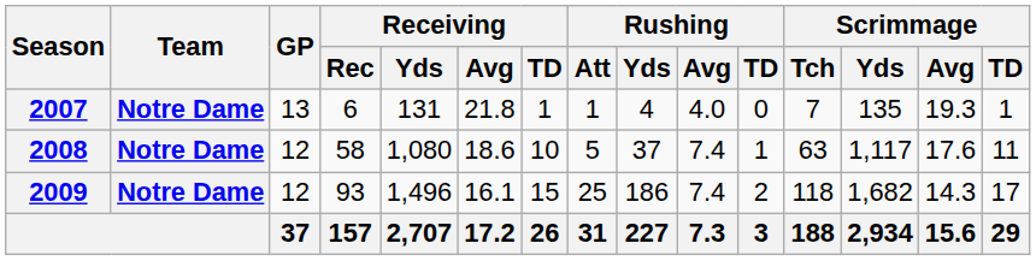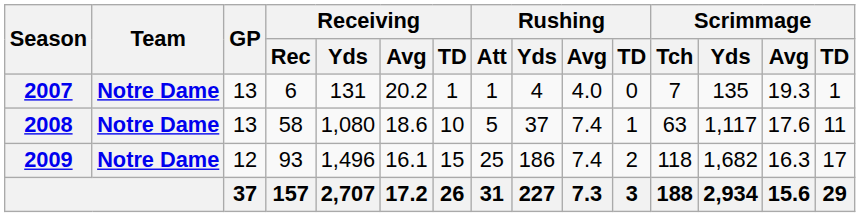 <table class="wikitable" style="text-align:center;">
 <tr>
 <th rowspan="2">Season</th>
 <th rowspan="2">Team</th>
 <th rowspan="2">GP</th>
 <th colspan="4">Receiving</th>
 <th colspan="4">Rushing</th>
 <th colspan="4">Scrimmage</th>
 </tr>
 <tr>
 <th>Rec</th>
 <th>Yds</th>
 <th>Avg</th>
 <th>TD</th>
 <th>Att</th>
 <th>Yds</th>
 <th>Avg</th>
 <th>TD</th>
 <th>Tch</th>
 <th>Yds</th>
 <th>Avg</th>
 <th>TD</th>
 </tr>
 <tr>
 <th><a href='#'>2007</a></th>
 <th><a href='#'>Notre Dame</a></th>
 <td>13</td>
 <td>6</td>
 <td>131</td>
-<td>21.8</td>
+<td>20.2</td>
 <td>1</td>
 <td>1</td>
 <td>4</td>
 <td>4.0</td>
 <td>0</td>
 <td>7</td>
 <td>135</td>
 <td>19.3</td>
 <td>1</td>
 </tr>
 <tr>
 <th><a href='#'>2008</a></th>
 <th><a href='#'>Notre Dame</a></th>
-<td>12</td>
+<td>13</td>
 <td>58</td>
 <td>1,080</td>
 <td>18.6</td>
 <td>10</td>
 <td>5</td>
 <td>37</td>
 <td>7.4</td>
 <td>1</td>
 <td>63</td>
 <td>1,117</td>
 <td>17.6</td>
 <td>11</td>
 </tr>
 <tr>
 <th><a href='#'>2009</a></th>
 <th><a href='#'>Notre Dame</a></th>
 <td>12</td>
 <td>93</td>
 <td>1,496</td>
 <td>16.1</td>
 <td>15</td>
 <td>25</td>
 <td>186</td>
 <td>7.4</td>
 <td>2</td>
 <td>118</td>
 <td>1,682</td>
-<td>14.3</td>
+<td>16.3</td>
 <td>17</td>
 </tr>
 <tr>
 <th colspan="2"></th>
 <th>37</th>
 <th>157</th>
 <th>2,707</th>
 <th>17.2</th>
 <th>26</th>
 <th>31</th>
 <th>227</th>
 <th>7.3</th>
 <th>3</th>
 <th>188</th>
 <th>2,934</th>
 <th>15.6</th>
 <th>29</th>
 </tr>
 </table>
